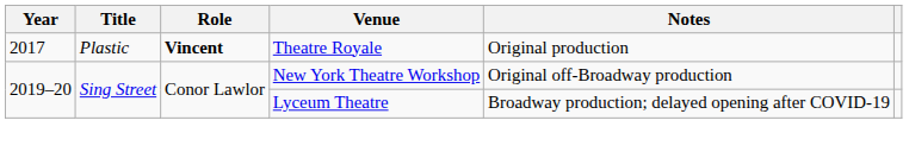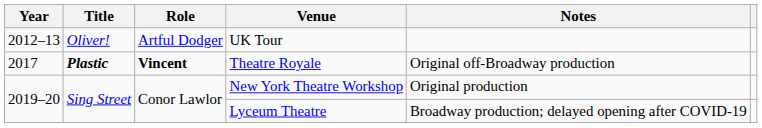 <table class="wikitable sortable">
 <tr>
 <th>Year</th>
 <th>Title</th>
 <th>Role</th>
 <th>Venue</th>
 <th>Notes</th>
 <th class="unsortable" scope="col"></th>
 </tr>
 <tr>
+<td>2012–13</td>
+<td><em><a href='#'>Oliver!</a></em></td>
+<td><a href='#'>Artful Dodger</a></td>
+<td>UK Tour</td>
+<td></td>
+<td></td>
+</tr>
+<tr>
 <td>2017</td>
-<td><em>Plastic</em></td>
+<td><strong><em>Plastic</em></strong></td>
 <td><strong>Vincent</strong></td>
 <td><a href='#'>Theatre Royale</a></td>
-<td>Original production</td>
+<td>Original off-Broadway production</td>
 <td></td>
 </tr>
 <tr>
 <td rowspan="2">2019–20</td>
 <td rowspan="2"><em><a href='#'>Sing Street</a></em></td>
 <td rowspan="2">Conor Lawlor</td>
 <td><a href='#'>New York Theatre Workshop</a></td>
-<td>Original off-Broadway production</td>
+<td>Original production</td>
 <td></td>
 </tr>
 <tr>
 <td><a href='#'>Lyceum Theatre</a></td>
 <td>Broadway production; delayed opening after COVID-19</td>
 <td></td>
 </tr>
 </table>
